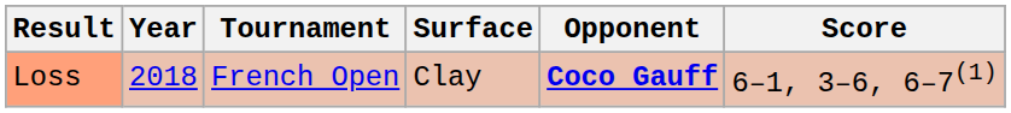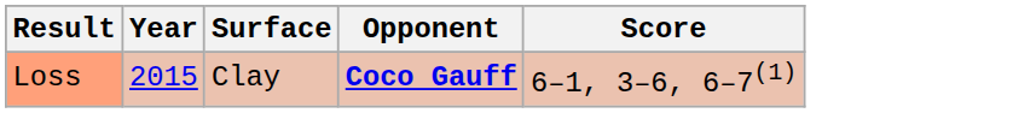 <table class="sortable wikitable">
 <tr>
 <th>Result</th>
 <th>Year</th>
-<th>Tournament</th>
 <th>Surface</th>
 <th>Opponent</th>
 <th class="unsortable">Score</th>
 </tr>
 <tr style="background:#ebc2af;">
 <td style="background:#ffa07a;">Loss</td>
-<td><a href='#'>2018</a></td>
-<td><a href='#'>French Open</a></td>
+<td><a href='#'>2015</a></td>
 <td>Clay</td>
 <td><strong> <a href='#'>Coco Gauff</a></strong></td>
 <td>6–1, 3–6, 6–7<sup>(1)</sup></td>
 </tr>
 </table>
